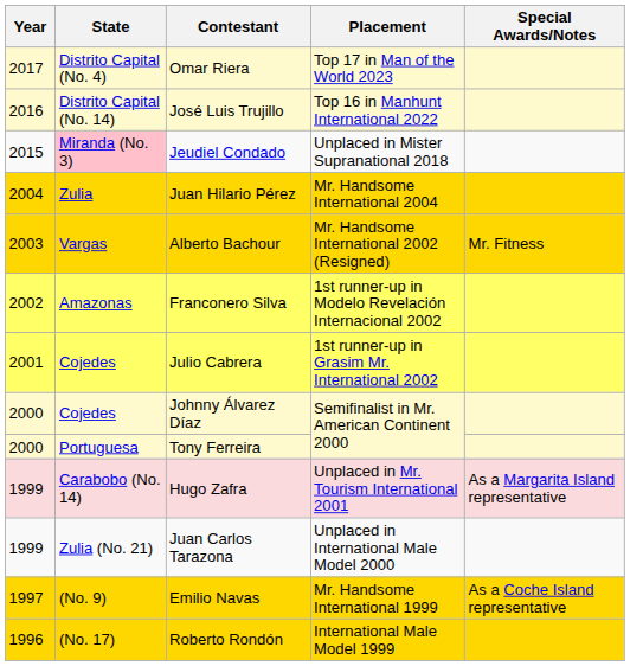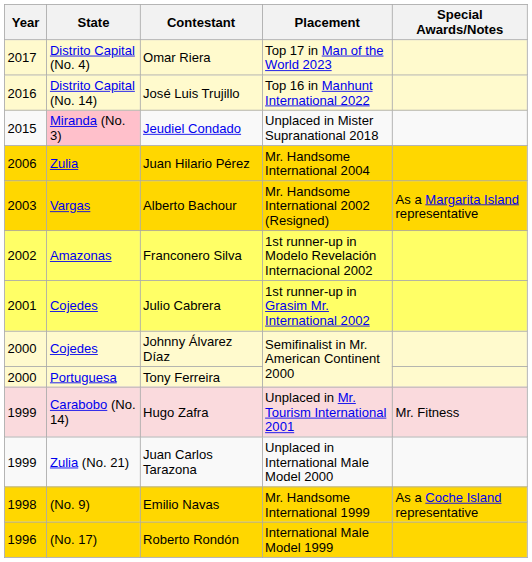 <table class="wikitable" style="font-size: 95%;">
 <tr>
 <th width="60">Year</th>
 <th width="150">State</th>
 <th width="250">Contestant</th>
 <th width="250">Placement</th>
 <th width="250">Special Awards/Notes</th>
 </tr>
 <tr style="background-color:#FFFACD;">
 <td>2017</td>
 <td><a href='#'>Distrito Capital</a> (No. 4)</td>
 <td>Omar Riera</td>
 <td>Top 17 in <a href='#'>Man of the World 2023</a></td>
 <td></td>
 </tr>
 <tr style="background-color:#FFFACD;">
 <td>2016</td>
 <td><a href='#'>Distrito Capital</a> (No. 14)</td>
 <td>José Luis Trujillo</td>
 <td>Top 16 in <a href='#'>Manhunt International 2022</a></td>
 <td></td>
 </tr>
 <tr>
 <td>2015</td>
 <td style="background: pink;"><a href='#'>Miranda</a> (No. 3)</td>
 <td><a href='#'>Jeudiel Condado</a></td>
 <td>Unplaced in Mister Supranational 2018</td>
 <td></td>
 </tr>
 <tr style="background-color:gold;">
-<td>2004</td>
+<td>2006</td>
 <td><a href='#'>Zulia</a></td>
 <td>Juan Hilario Pérez</td>
 <td>Mr. Handsome International 2004</td>
 <td></td>
 </tr>
 <tr style="background-color:gold;">
 <td>2003</td>
 <td><a href='#'>Vargas</a></td>
 <td>Alberto Bachour</td>
 <td>Mr. Handsome International 2002 (Resigned)</td>
-<td>Mr. Fitness</td>
+<td>As a <a href='#'>Margarita Island</a> representative</td>
 </tr>
 <tr style="background-color:#FFFF66;">
 <td>2002</td>
 <td><a href='#'>Amazonas</a></td>
 <td>Franconero Silva</td>
 <td>1st runner-up in Modelo Revelación Internacional 2002</td>
 <td></td>
 </tr>
 <tr style="background-color:#FFFF66;">
 <td>2001</td>
 <td><a href='#'>Cojedes</a></td>
 <td>Julio Cabrera</td>
 <td>1st runner-up in <a href='#'>Grasim Mr. International 2002</a></td>
 <td></td>
 </tr>
 <tr style="background-color:#FFFACD;">
 <td>2000</td>
 <td><a href='#'>Cojedes</a></td>
 <td>Johnny Álvarez Díaz</td>
 <td rowspan="2">Semifinalist in Mr. American Continent 2000</td>
 <td></td>
 </tr>
 <tr style="background-color:#FFFACD;">
 <td>2000</td>
 <td><a href='#'>Portuguesa</a></td>
 <td>Tony Ferreira</td>
 <td></td>
 </tr>
 <tr style="background-color:#FADADD;">
 <td>1999</td>
 <td><a href='#'>Carabobo</a> (No. 14)</td>
 <td>Hugo Zafra</td>
 <td>Unplaced in <a href='#'>Mr. Tourism International 2001</a></td>
-<td>As a <a href='#'>Margarita Island</a> representative</td>
+<td>Mr. Fitness</td>
 </tr>
 <tr>
 <td>1999</td>
 <td><a href='#'>Zulia</a> (No. 21)</td>
 <td>Juan Carlos Tarazona</td>
 <td>Unplaced in International Male Model 2000</td>
 <td></td>
 </tr>
 <tr style="background-color:gold;">
-<td>1997</td>
+<td>1998</td>
 <td>(No. 9)</td>
 <td>Emilio Navas</td>
 <td>Mr. Handsome International 1999</td>
 <td>As a <a href='#'>Coche Island</a> representative</td>
 </tr>
 <tr style="background-color:gold;">
 <td>1996</td>
 <td>(No. 17)</td>
 <td>Roberto Rondón</td>
 <td>International Male Model 1999</td>
 <td></td>
 </tr>
 </table>
